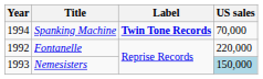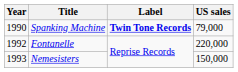 <table class="wikitable">
 <tr>
 <th>Year</th>
 <th>Title</th>
 <th>Label</th>
 <th>US sales</th>
 </tr>
 <tr>
-<td>1994</td>
+<td>1990</td>
 <td><em><a href='#'>Spanking Machine</a></em></td>
 <td><strong><a href='#'>Twin Tone Records</a></strong></td>
-<td>70,000</td>
+<td>79,000</td>
 </tr>
 <tr>
 <td>1992</td>
 <td><em><a href='#'>Fontanelle</a></em></td>
 <td rowspan="2"><a href='#'>Reprise Records</a></td>
 <td>220,000</td>
 </tr>
 <tr>
 <td>1993</td>
 <td><em><a href='#'>Nemesisters</a></em></td>
-<td style="background: lightblue;">150,000</td>
+<td>150,000</td>
 </tr>
 </table>
